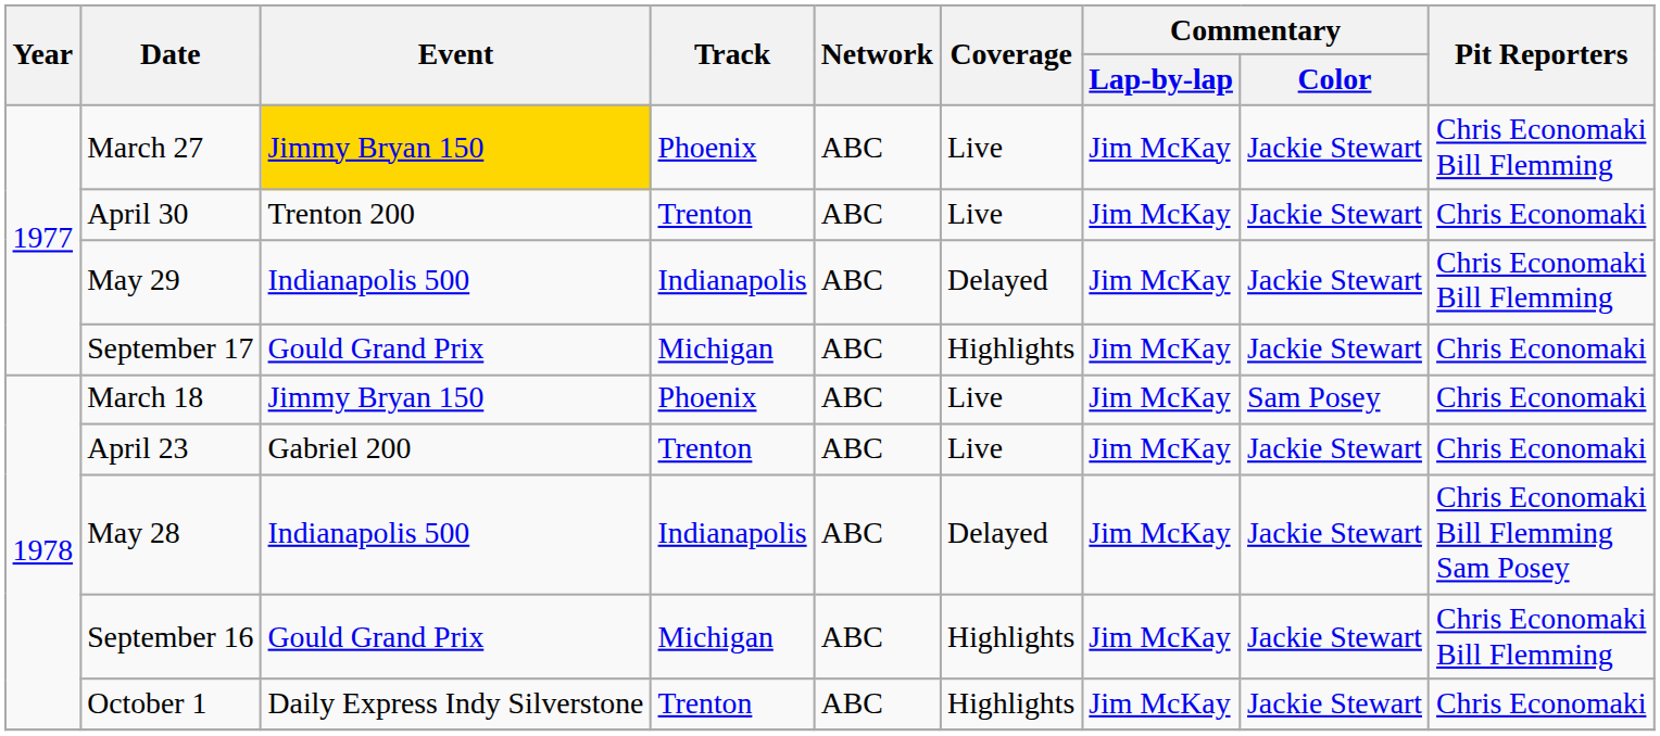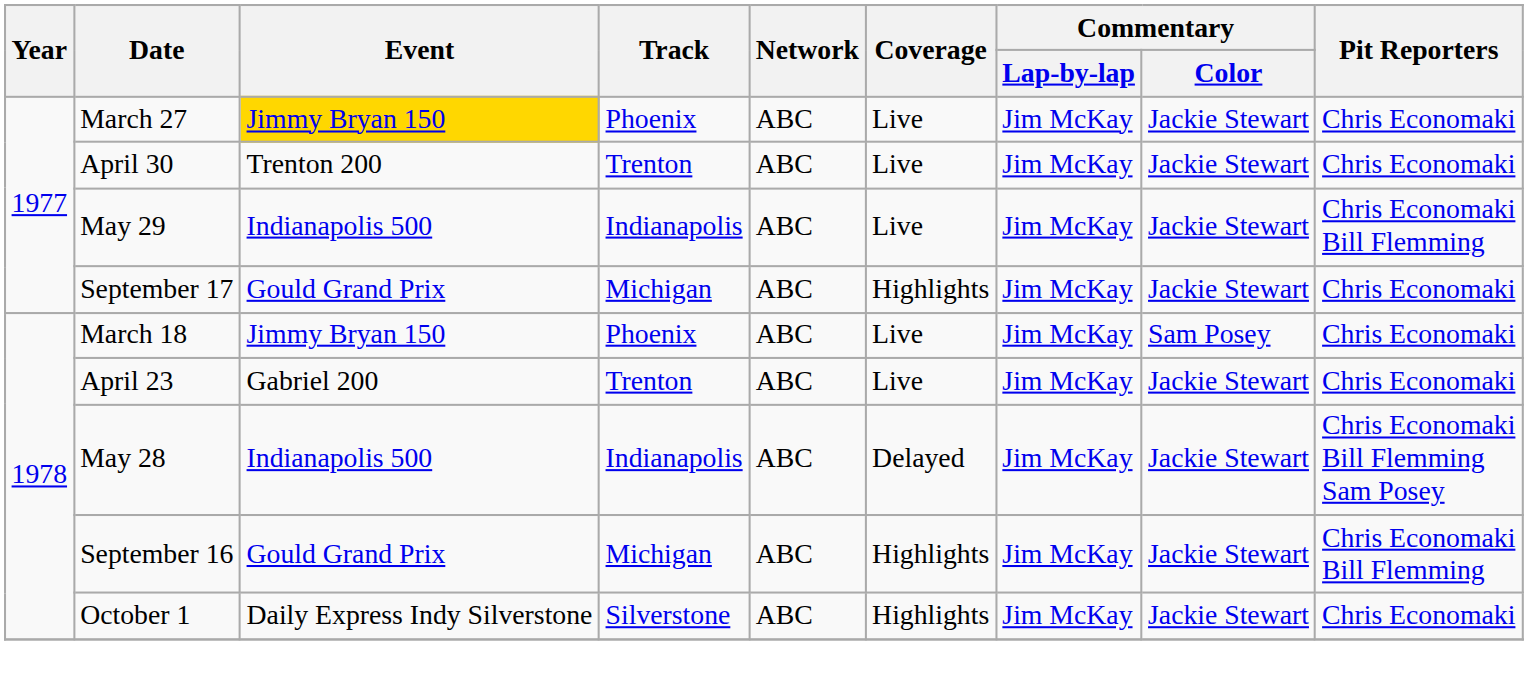 <table class="wikitable" style="font-size:85%">
 <tr>
 <th rowspan=2>Year</th>
 <th rowspan=2>Date</th>
 <th rowspan=2>Event</th>
 <th rowspan=2>Track</th>
 <th rowspan=2>Network</th>
 <th rowspan=2>Coverage</th>
 <th colspan=2>Commentary</th>
 <th rowspan=2>Pit Reporters</th>
 </tr>
 <tr>
 <th><a href='#'>Lap-by-lap</a></th>
 <th><a href='#'>Color</a></th>
 </tr>
 <tr>
 <td rowspan=4><a href='#'>1977</a></td>
 <td>March 27</td>
 <td style="background: gold;"> <a href='#'>Jimmy Bryan 150</a></td>
 <td><a href='#'>Phoenix</a></td>
 <td>ABC</td>
 <td>Live</td>
 <td><a href='#'>Jim McKay</a></td>
 <td><a href='#'>Jackie Stewart</a></td>
-<td><a href='#'>Chris Economaki</a> <br> <a href='#'>Bill Flemming</a></td>
+<td><a href='#'>Chris Economaki</a></td>
 </tr>
 <tr>
 <td>April 30</td>
 <td> Trenton 200</td>
 <td><a href='#'>Trenton</a></td>
 <td>ABC</td>
 <td>Live</td>
 <td><a href='#'>Jim McKay</a></td>
 <td><a href='#'>Jackie Stewart</a></td>
 <td><a href='#'>Chris Economaki</a></td>
 </tr>
 <tr>
 <td>May 29</td>
 <td> <a href='#'>Indianapolis 500</a></td>
 <td><a href='#'>Indianapolis</a></td>
 <td>ABC</td>
-<td>Delayed</td>
+<td>Live</td>
 <td><a href='#'>Jim McKay</a></td>
 <td><a href='#'>Jackie Stewart</a></td>
 <td><a href='#'>Chris Economaki</a> <br> <a href='#'>Bill Flemming</a></td>
 </tr>
 <tr>
 <td>September 17</td>
 <td> <a href='#'>Gould Grand Prix</a></td>
 <td><a href='#'>Michigan</a></td>
 <td>ABC</td>
 <td>Highlights</td>
 <td><a href='#'>Jim McKay</a></td>
 <td><a href='#'>Jackie Stewart</a></td>
 <td><a href='#'>Chris Economaki</a></td>
 </tr>
 <tr>
 <td rowspan=5><a href='#'>1978</a></td>
 <td>March 18</td>
 <td> <a href='#'>Jimmy Bryan 150</a></td>
 <td><a href='#'>Phoenix</a></td>
 <td>ABC</td>
 <td>Live</td>
 <td><a href='#'>Jim McKay</a></td>
 <td><a href='#'>Sam Posey</a></td>
 <td><a href='#'>Chris Economaki</a></td>
 </tr>
 <tr>
 <td>April 23</td>
 <td> Gabriel 200</td>
 <td><a href='#'>Trenton</a></td>
 <td>ABC</td>
 <td>Live</td>
 <td><a href='#'>Jim McKay</a></td>
 <td><a href='#'>Jackie Stewart</a></td>
 <td><a href='#'>Chris Economaki</a></td>
 </tr>
 <tr>
 <td>May 28</td>
 <td> <a href='#'>Indianapolis 500</a></td>
 <td><a href='#'>Indianapolis</a></td>
 <td>ABC</td>
 <td>Delayed</td>
 <td><a href='#'>Jim McKay</a></td>
 <td><a href='#'>Jackie Stewart</a></td>
 <td><a href='#'>Chris Economaki</a><br><a href='#'>Bill Flemming</a><br><a href='#'>Sam Posey</a></td>
 </tr>
 <tr>
 <td>September 16</td>
 <td> <a href='#'>Gould Grand Prix</a></td>
 <td><a href='#'>Michigan</a></td>
 <td>ABC</td>
 <td>Highlights</td>
 <td><a href='#'>Jim McKay</a></td>
 <td><a href='#'>Jackie Stewart</a></td>
 <td><a href='#'>Chris Economaki</a> <br> <a href='#'>Bill Flemming</a></td>
 </tr>
 <tr>
 <td>October 1</td>
 <td> Daily Express Indy Silverstone</td>
-<td><a href='#'>Trenton</a></td>
+<td><a href='#'>Silverstone</a></td>
 <td>ABC</td>
 <td>Highlights</td>
 <td><a href='#'>Jim McKay</a></td>
 <td><a href='#'>Jackie Stewart</a></td>
 <td><a href='#'>Chris Economaki</a></td>
 </tr>
 <tr>
 </tr>
 </table>
